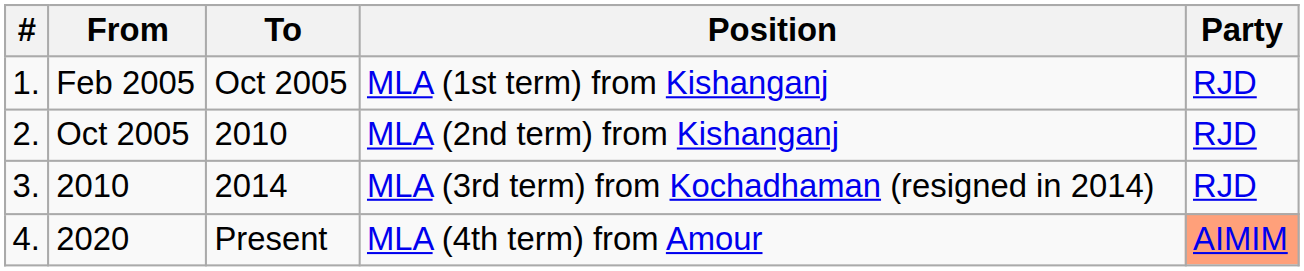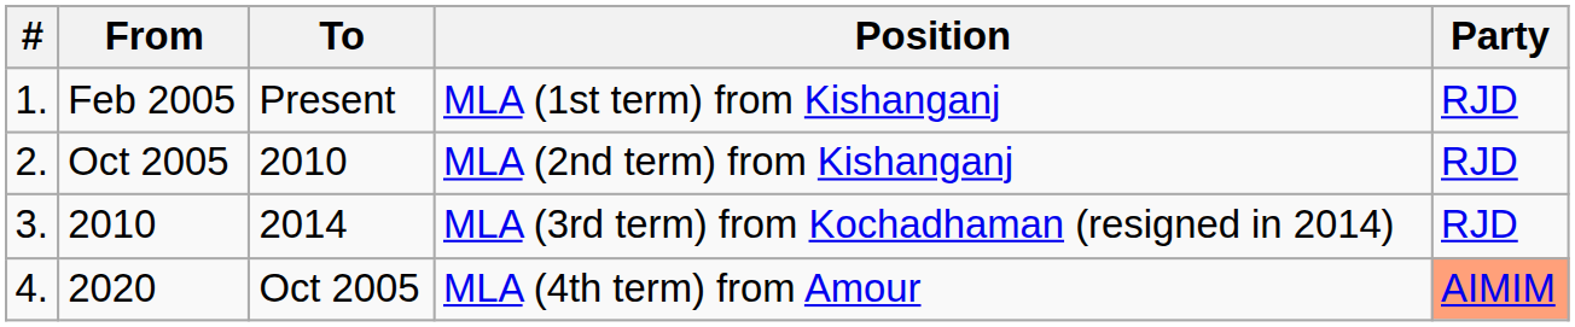 <table class="wikitable sortable" width=50%>
 <tr>
 <th>#</th>
 <th>From</th>
 <th>To</th>
 <th>Position</th>
 <th>Party</th>
 </tr>
 <tr>
 <td>1.</td>
 <td>Feb 2005</td>
-<td>Oct 2005</td>
+<td>Present</td>
 <td><a href='#'>MLA</a> (1st term) from <a href='#'>Kishanganj</a></td>
 <td><a href='#'>RJD</a></td>
 </tr>
 <tr>
 <td>2.</td>
 <td>Oct 2005</td>
 <td>2010</td>
 <td><a href='#'>MLA</a> (2nd term) from <a href='#'>Kishanganj</a></td>
 <td><a href='#'>RJD</a></td>
 </tr>
 <tr>
 <td>3.</td>
 <td>2010</td>
 <td>2014</td>
 <td><a href='#'>MLA</a> (3rd term) from <a href='#'>Kochadhaman</a> (resigned in 2014)</td>
 <td><a href='#'>RJD</a></td>
 </tr>
 <tr>
 <td>4.</td>
 <td>2020</td>
-<td>Present</td>
+<td>Oct 2005</td>
 <td><a href='#'>MLA</a> (4th term) from <a href='#'>Amour</a></td>
 <td style="background: lightsalmon;"><a href='#'>AIMIM</a></td>
 </tr>
 </table>
